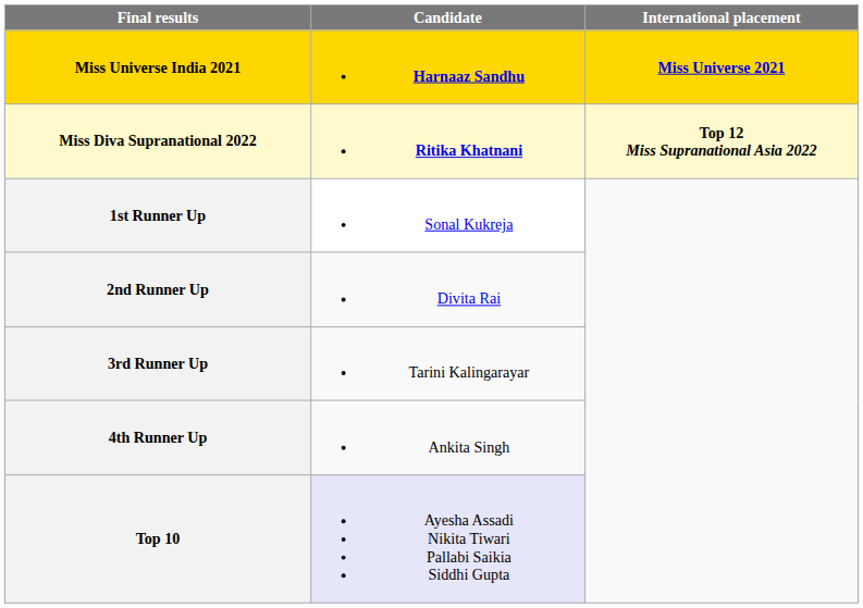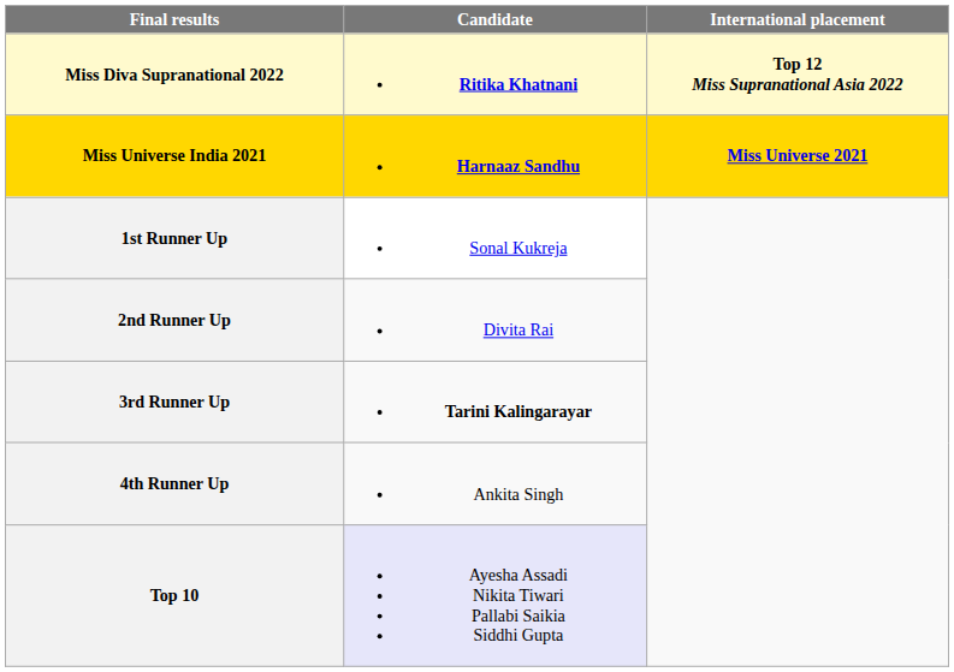 <table class="wikitable sortable" style="font-size:90%;">
 <tr>
 <th style="width:280px;background-color:#787878;color:#FFFFFF;">Final results</th>
 <th style="width:250px;background-color:#787878;color:#FFFFFF;">Candidate</th>
 <th style="width:250px;background-color:#787878;color:#FFFFFF;">International placement</th>
 </tr>
+<tr align="center" style="background:#FFFACD; font-weight: bold">
+<td>Miss Diva Supranational 2022</td>
+<td><br><ul><li><a href='#'>Ritika Khatnani</a></li></ul></td>
+<td>Top 12 <br> <em>Miss Supranational Asia 2022</em></td>
+</tr>
 <tr align="center" style="background:gold; font-weight: bold">
 <td>Miss Universe India 2021</td>
 <td><br><ul><li><a href='#'>Harnaaz Sandhu</a></li></ul></td>
 <td><a href='#'>Miss Universe 2021</a></td>
-</tr>
-<tr align="center" style="background:#FFFACD; font-weight: bold">
-<td>Miss Diva Supranational 2022</td>
-<td><br><ul><li><a href='#'>Ritika Khatnani</a></li></ul></td>
-<td>Top 12 <br> <em>Miss Supranational Asia 2022</em></td>
 </tr>
 <tr align="center" style="background:white;">
 <th>1st Runner Up</th>
 <td><br><ul><li><a href='#'>Sonal Kukreja</a></li></ul></td>
 </tr>
 <tr align="center">
 <th>2nd Runner Up</th>
 <td><br><ul><li><a href='#'>Divita Rai</a></li></ul></td>
 </tr>
 <tr align="center">
 <th>3rd Runner Up</th>
-<td><br><ul><li>Tarini Kalingarayar</li></ul></td>
+<td><strong><br><ul><li>Tarini Kalingarayar</li></ul></strong></td>
 </tr>
 <tr align="center">
 <th>4th Runner Up</th>
 <td><br><ul><li>Ankita Singh</li></ul></td>
 </tr>
 <tr align="center">
 <th>Top 10</th>
 <td style="background: lavender;"><br><ul><li>Ayesha Assadi</li><li>Nikita Tiwari</li><li>Pallabi Saikia</li><li>Siddhi Gupta</li></ul></td>
 </tr>
 </table>
